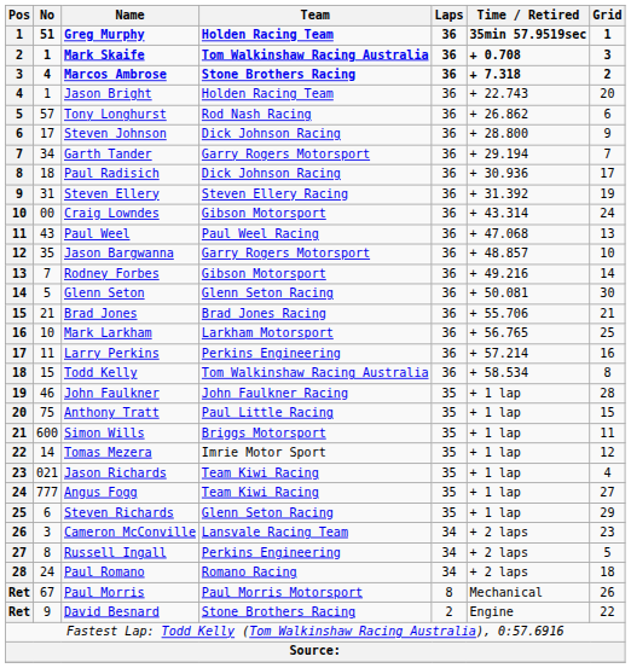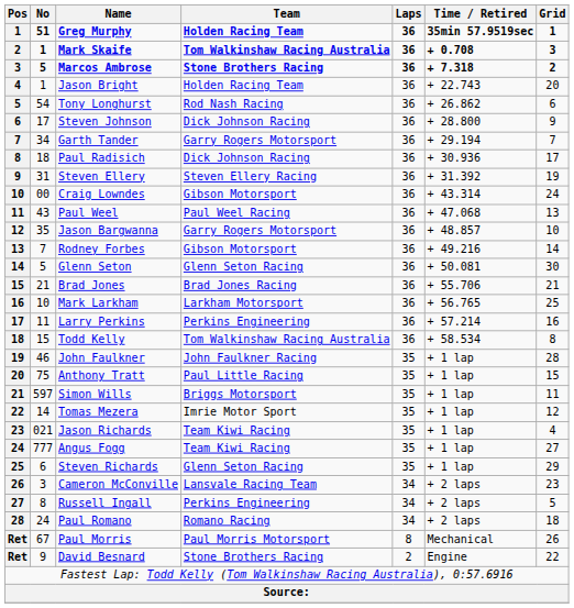 <table class="wikitable" style="font-size: 87%;">
 <tr>
 <th>Pos</th>
 <th>No</th>
 <th>Name</th>
 <th>Team</th>
 <th>Laps</th>
 <th>Time / Retired</th>
 <th>Grid</th>
 </tr>
 <tr>
 <th>1</th>
 <td align=center><strong>51</strong></td>
 <td><strong> <a href='#'>Greg Murphy</a></strong></td>
 <td><strong><a href='#'>Holden Racing Team</a></strong></td>
 <td align=center><strong>36</strong></td>
 <td><strong>35min 57.9519sec</strong></td>
 <td align=center><strong>1</strong></td>
 </tr>
 <tr>
 <th>2</th>
 <td align=center><strong>1</strong></td>
 <td> <strong><a href='#'>Mark Skaife</a></strong></td>
 <td><strong><a href='#'>Tom Walkinshaw Racing Australia</a></strong></td>
 <td align=center><strong>36</strong></td>
 <td><strong>+ 0.708</strong></td>
 <td align=center><strong>3</strong></td>
 </tr>
 <tr>
 <th>3</th>
-<td align=center><strong>4</strong></td>
+<td align=center><strong>5</strong></td>
 <td> <strong><a href='#'>Marcos Ambrose</a></strong></td>
 <td><strong><a href='#'>Stone Brothers Racing</a></strong></td>
 <td align=center><strong>36</strong></td>
 <td><strong>+ 7.318</strong></td>
 <td align=center><strong>2</strong></td>
 </tr>
 <tr>
 <th>4</th>
 <td align=center>1</td>
 <td> <a href='#'>Jason Bright</a></td>
 <td><a href='#'>Holden Racing Team</a></td>
 <td align=center>36</td>
 <td>+ 22.743</td>
 <td align=center>20</td>
 </tr>
 <tr>
 <th>5</th>
-<td align=center>57</td>
+<td align=center>54</td>
 <td> <a href='#'>Tony Longhurst</a></td>
 <td><a href='#'>Rod Nash Racing</a></td>
 <td align=center>36</td>
 <td>+ 26.862</td>
 <td align=center>6</td>
 </tr>
 <tr>
 <th>6</th>
 <td align=center>17</td>
 <td> <a href='#'>Steven Johnson</a></td>
 <td><a href='#'>Dick Johnson Racing</a></td>
 <td align=center>36</td>
 <td>+ 28.800</td>
 <td align=center>9</td>
 </tr>
 <tr>
 <th>7</th>
 <td align=center>34</td>
 <td> <a href='#'>Garth Tander</a></td>
 <td><a href='#'>Garry Rogers Motorsport</a></td>
 <td align=center>36</td>
 <td>+ 29.194</td>
 <td align=center>7</td>
 </tr>
 <tr>
 <th>8</th>
 <td align=center>18</td>
 <td> <a href='#'>Paul Radisich</a></td>
 <td><a href='#'>Dick Johnson Racing</a></td>
 <td align=center>36</td>
 <td>+ 30.936</td>
 <td align=center>17</td>
 </tr>
 <tr>
 <th>9</th>
 <td align=center>31</td>
 <td> <a href='#'>Steven Ellery</a></td>
 <td><a href='#'>Steven Ellery Racing</a></td>
 <td align=center>36</td>
 <td>+ 31.392</td>
 <td align=center>19</td>
 </tr>
 <tr>
 <th>10</th>
 <td align=center>00</td>
 <td> <a href='#'>Craig Lowndes</a></td>
 <td><a href='#'>Gibson Motorsport</a></td>
 <td align=center>36</td>
 <td>+ 43.314</td>
 <td align=center>24</td>
 </tr>
 <tr>
 <th>11</th>
 <td align=center>43</td>
 <td> <a href='#'>Paul Weel</a></td>
 <td><a href='#'>Paul Weel Racing</a></td>
 <td align=center>36</td>
 <td>+ 47.068</td>
 <td align=center>13</td>
 </tr>
 <tr>
 <th>12</th>
 <td align=center>35</td>
 <td> <a href='#'>Jason Bargwanna</a></td>
 <td><a href='#'>Garry Rogers Motorsport</a></td>
 <td align=center>36</td>
 <td>+ 48.857</td>
 <td align=center>10</td>
 </tr>
 <tr>
 <th>13</th>
 <td align=center>7</td>
 <td> <a href='#'>Rodney Forbes</a></td>
 <td><a href='#'>Gibson Motorsport</a></td>
 <td align=center>36</td>
 <td>+ 49.216</td>
 <td align=center>14</td>
 </tr>
 <tr>
 <th>14</th>
 <td align=center>5</td>
 <td> <a href='#'>Glenn Seton</a></td>
 <td><a href='#'>Glenn Seton Racing</a></td>
 <td align=center>36</td>
 <td>+ 50.081</td>
 <td align=center>30</td>
 </tr>
 <tr>
 <th>15</th>
 <td align=center>21</td>
 <td> <a href='#'>Brad Jones</a></td>
 <td><a href='#'>Brad Jones Racing</a></td>
 <td align=center>36</td>
 <td>+ 55.706</td>
 <td align=center>21</td>
 </tr>
 <tr>
 <th>16</th>
 <td align=center>10</td>
 <td> <a href='#'>Mark Larkham</a></td>
 <td><a href='#'>Larkham Motorsport</a></td>
 <td align=center>36</td>
 <td>+ 56.765</td>
 <td align=center>25</td>
 </tr>
 <tr>
 <th>17</th>
 <td align=center>11</td>
 <td> <a href='#'>Larry Perkins</a></td>
 <td><a href='#'>Perkins Engineering</a></td>
 <td align=center>36</td>
 <td>+ 57.214</td>
 <td align=center>16</td>
 </tr>
 <tr>
 <th>18</th>
 <td align=center>15</td>
 <td> <a href='#'>Todd Kelly</a></td>
 <td><a href='#'>Tom Walkinshaw Racing Australia</a></td>
 <td align=center>36</td>
 <td>+ 58.534</td>
 <td align=center>8</td>
 </tr>
 <tr>
 <th>19</th>
 <td align=center>46</td>
 <td> <a href='#'>John Faulkner</a></td>
 <td><a href='#'>John Faulkner Racing</a></td>
 <td align=center>35</td>
 <td>+ 1 lap</td>
 <td align=center>28</td>
 </tr>
 <tr>
 <th>20</th>
 <td align=center>75</td>
 <td> <a href='#'>Anthony Tratt</a></td>
 <td><a href='#'>Paul Little Racing</a></td>
 <td align=center>35</td>
 <td>+ 1 lap</td>
 <td align=center>15</td>
 </tr>
 <tr>
 <th>21</th>
-<td align=center>600</td>
+<td align=center>597</td>
 <td> <a href='#'>Simon Wills</a></td>
 <td><a href='#'>Briggs Motorsport</a></td>
 <td align=center>35</td>
 <td>+ 1 lap</td>
 <td align=center>11</td>
 </tr>
 <tr>
 <th>22</th>
 <td align=center>14</td>
 <td> <a href='#'>Tomas Mezera</a></td>
 <td>Imrie Motor Sport</td>
 <td align=center>35</td>
 <td>+ 1 lap</td>
 <td align=center>12</td>
 </tr>
 <tr>
 <th>23</th>
 <td align=center>021</td>
 <td> <a href='#'>Jason Richards</a></td>
 <td><a href='#'>Team Kiwi Racing</a></td>
 <td align=center>35</td>
 <td>+ 1 lap</td>
 <td align=center>4</td>
 </tr>
 <tr>
 <th>24</th>
 <td align=center>777</td>
 <td> <a href='#'>Angus Fogg</a></td>
 <td><a href='#'>Team Kiwi Racing</a></td>
 <td align=center>35</td>
 <td>+ 1 lap</td>
 <td align=center>27</td>
 </tr>
 <tr>
 <th>25</th>
 <td align=center>6</td>
 <td> <a href='#'>Steven Richards</a></td>
 <td><a href='#'>Glenn Seton Racing</a></td>
 <td align=center>35</td>
 <td>+ 1 lap</td>
 <td align=center>29</td>
 </tr>
 <tr>
 <th>26</th>
 <td align=center>3</td>
 <td> <a href='#'>Cameron McConville</a></td>
 <td><a href='#'>Lansvale Racing Team</a></td>
 <td align=center>34</td>
 <td>+ 2 laps</td>
 <td align=center>23</td>
 </tr>
 <tr>
 <th>27</th>
 <td align=center>8</td>
 <td> <a href='#'>Russell Ingall</a></td>
 <td><a href='#'>Perkins Engineering</a></td>
 <td align=center>34</td>
 <td>+ 2 laps</td>
 <td align=center>5</td>
 </tr>
 <tr>
 <th>28</th>
 <td align=center>24</td>
 <td> <a href='#'>Paul Romano</a></td>
 <td><a href='#'>Romano Racing</a></td>
 <td align=center>34</td>
 <td>+ 2 laps</td>
 <td align=center>18</td>
 </tr>
 <tr>
 <th>Ret</th>
 <td align=center>67</td>
 <td> <a href='#'>Paul Morris</a></td>
 <td><a href='#'>Paul Morris Motorsport</a></td>
 <td align=center>8</td>
 <td>Mechanical</td>
 <td align=center>26</td>
 </tr>
 <tr>
 <th>Ret</th>
 <td align=center>9</td>
 <td> <a href='#'>David Besnard</a></td>
 <td><a href='#'>Stone Brothers Racing</a></td>
 <td align=center>2</td>
 <td>Engine</td>
 <td align=center>22</td>
 </tr>
 <tr>
 <td colspan="8" align="center"><em>Fastest Lap: <a href='#'>Todd Kelly</a> (<a href='#'>Tom Walkinshaw Racing Australia</a>), 0:57.6916</em></td>
 </tr>
 <tr>
 <th colspan="8">Source: </th>
 </tr>
 <tr>
 </tr>
 </table>
